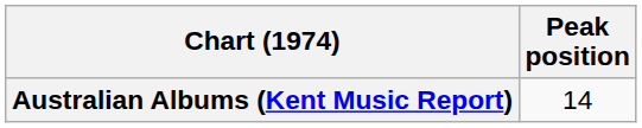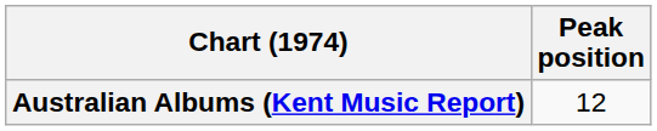 <table class="wikitable plainrowheaders sortable">
 <tr>
 <th>Chart (1974)</th>
 <th>Peak<br>position</th>
 </tr>
 <tr>
 <th scope="row">Australian Albums (<a href='#'>Kent Music Report</a>)</th>
-<td align="center">14</td>
+<td align="center">12</td>
 </tr>
 </table>
